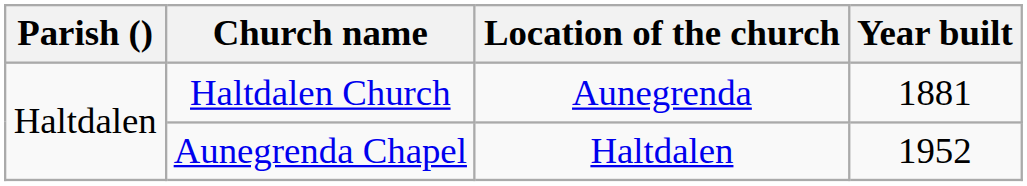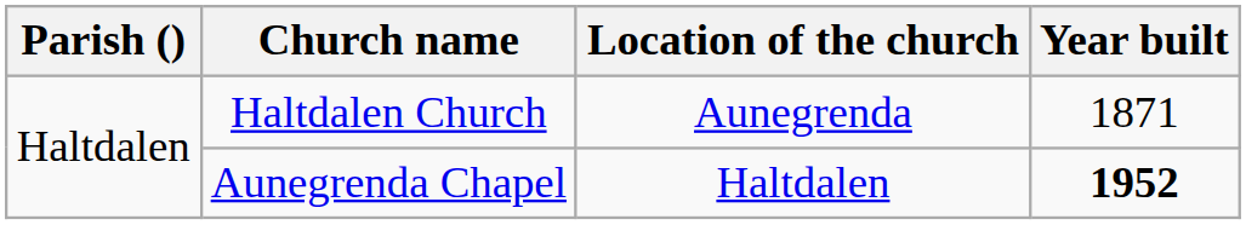 <table class="wikitable" style="text-align:center">
 <tr>
 <th>Parish ()</th>
 <th>Church name</th>
 <th>Location of the church</th>
 <th>Year built</th>
 </tr>
 <tr>
 <td rowspan="2">Haltdalen</td>
 <td><a href='#'>Haltdalen Church</a></td>
 <td><a href='#'>Aunegrenda</a></td>
-<td>1881</td>
+<td>1871</td>
 </tr>
 <tr>
 <td><a href='#'>Aunegrenda Chapel</a></td>
 <td><a href='#'>Haltdalen</a></td>
-<td>1952</td>
+<td><strong>1952</strong></td>
 </tr>
 </table>
